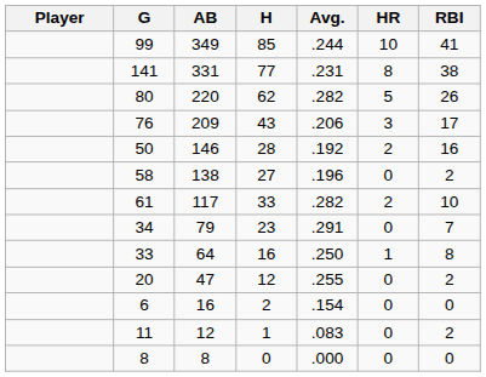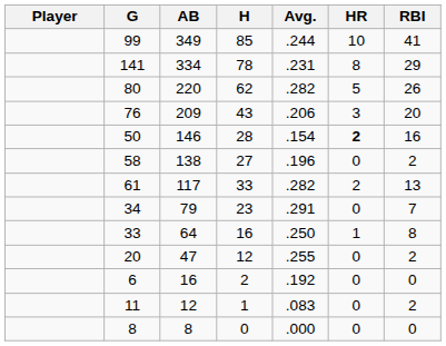 <table class="wikitable sortable">
 <tr>
 <th bgcolor="#DDDDFF" width="16%">Player</th>
 <th bgcolor="#DDDDFF" width="9%">G</th>
 <th bgcolor="#DDDDFF" width="9%">AB</th>
 <th bgcolor="#DDDDFF" width="9%">H</th>
 <th bgcolor="#DDDDFF" width="9%">Avg.</th>
 <th bgcolor="#DDDDFF" width="9%">HR</th>
 <th bgcolor="#DDDDFF" width="9%">RBI</th>
 </tr>
 <tr align="center">
 <td></td>
 <td>99</td>
 <td>349</td>
 <td>85</td>
 <td>.244</td>
 <td>10</td>
 <td>41</td>
 </tr>
 <tr align="center">
 <td></td>
 <td>141</td>
-<td>331</td>
-<td>77</td>
+<td>334</td>
+<td>78</td>
 <td>.231</td>
 <td>8</td>
-<td>38</td>
+<td>29</td>
 </tr>
 <tr align="center">
 <td></td>
 <td>80</td>
 <td>220</td>
 <td>62</td>
 <td>.282</td>
 <td>5</td>
 <td>26</td>
 </tr>
 <tr align="center">
 <td></td>
 <td>76</td>
 <td>209</td>
 <td>43</td>
 <td>.206</td>
 <td>3</td>
-<td>17</td>
+<td>20</td>
 </tr>
 <tr align="center">
 <td></td>
 <td>50</td>
 <td>146</td>
 <td>28</td>
-<td>.192</td>
-<td>2</td>
+<td>.154</td>
+<td><strong>2</strong></td>
 <td>16</td>
 </tr>
 <tr align="center">
 <td></td>
 <td>58</td>
 <td>138</td>
 <td>27</td>
 <td>.196</td>
 <td>0</td>
 <td>2</td>
 </tr>
 <tr align="center">
 <td></td>
 <td>61</td>
 <td>117</td>
 <td>33</td>
 <td>.282</td>
 <td>2</td>
-<td>10</td>
+<td>13</td>
 </tr>
 <tr align="center">
 <td></td>
 <td>34</td>
 <td>79</td>
 <td>23</td>
 <td>.291</td>
 <td>0</td>
 <td>7</td>
 </tr>
 <tr align="center">
 <td></td>
 <td>33</td>
 <td>64</td>
 <td>16</td>
 <td>.250</td>
 <td>1</td>
 <td>8</td>
 </tr>
 <tr align="center">
 <td></td>
 <td>20</td>
 <td>47</td>
 <td>12</td>
 <td>.255</td>
 <td>0</td>
 <td>2</td>
 </tr>
 <tr align="center">
 <td></td>
 <td>6</td>
 <td>16</td>
 <td>2</td>
-<td>.154</td>
+<td>.192</td>
 <td>0</td>
 <td>0</td>
 </tr>
 <tr align="center">
 <td></td>
 <td>11</td>
 <td>12</td>
 <td>1</td>
 <td>.083</td>
 <td>0</td>
 <td>2</td>
 </tr>
 <tr align="center">
 <td></td>
 <td>8</td>
 <td>8</td>
 <td>0</td>
 <td>.000</td>
 <td>0</td>
 <td>0</td>
 </tr>
 </table>
